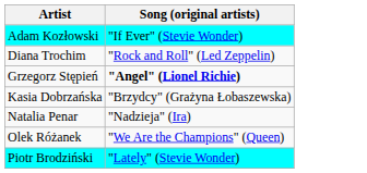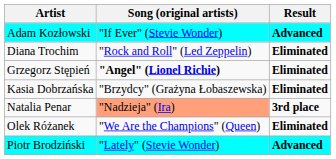 <table class=wikitable>
 <tr>
 <th>Artist</th>
 <th>Song (original artists)</th>
+<th>Result</th>
 </tr>
 <tr style="background:cyan;">
 <td>Adam Kozłowski</td>
 <td>"If Ever" (<a href='#'>Stevie Wonder</a>)</td>
+<td><strong>Advanced</strong></td>
 </tr>
 <tr>
 <td>Diana Trochim</td>
 <td>"<a href='#'>Rock and Roll</a>" (<a href='#'>Led Zeppelin</a>)</td>
+<td><strong>Eliminated</strong></td>
 </tr>
 <tr>
 <td>Grzegorz Stępień</td>
 <td><strong>"Angel" (<a href='#'>Lionel Richie</a>)</strong></td>
+<td><strong>Eliminated</strong></td>
 </tr>
 <tr>
 <td>Kasia Dobrzańska</td>
 <td>"Brzydcy" (Grażyna Łobaszewska)</td>
+<td><strong>Eliminated</strong></td>
 </tr>
 <tr>
 <td>Natalia Penar</td>
-<td>"Nadzieja" (<a href='#'>Ira</a>)</td>
+<td style="background: lightsalmon;">"Nadzieja" (<a href='#'>Ira</a>)</td>
+<td><strong>3rd place</strong></td>
 </tr>
 <tr>
 <td>Olek Różanek</td>
 <td>"<a href='#'>We Are the Champions</a>" (<a href='#'>Queen</a>)</td>
+<td><strong>Eliminated</strong></td>
 </tr>
 <tr style="background:cyan;">
 <td>Piotr Brodziński</td>
 <td>"<a href='#'>Lately</a>" (<a href='#'>Stevie Wonder</a>)</td>
+<td><strong>Advanced</strong></td>
 </tr>
 </table>
